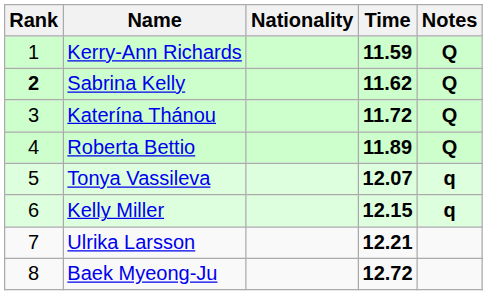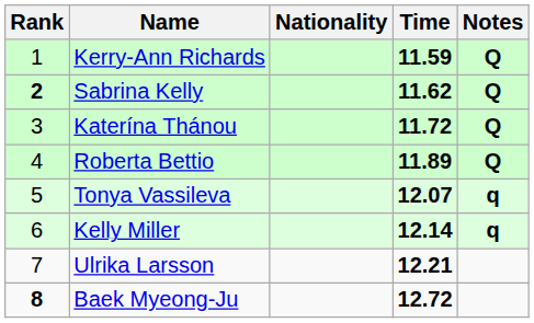 <table class="wikitable sortable" style="text-align:center">
 <tr>
 <th>Rank</th>
 <th>Name</th>
 <th>Nationality</th>
 <th>Time</th>
 <th>Notes</th>
 </tr>
 <tr bgcolor=ccffcc>
 <td>1</td>
 <td align=left><a href='#'>Kerry-Ann Richards</a></td>
 <td align=left></td>
 <td><strong>11.59</strong></td>
 <td><strong>Q</strong></td>
 </tr>
 <tr bgcolor=ccffcc>
 <td><strong>2</strong></td>
 <td align=left><a href='#'>Sabrina Kelly</a></td>
 <td align=left></td>
 <td><strong>11.62</strong></td>
 <td><strong>Q</strong></td>
 </tr>
 <tr bgcolor=ccffcc>
 <td>3</td>
 <td align=left><a href='#'>Katerína Thánou</a></td>
 <td align=left></td>
 <td><strong>11.72</strong></td>
 <td><strong>Q</strong></td>
 </tr>
 <tr bgcolor=ccffcc>
 <td>4</td>
 <td align=left><a href='#'>Roberta Bettio</a></td>
 <td align=left></td>
 <td><strong>11.89</strong></td>
 <td><strong>Q</strong></td>
 </tr>
 <tr bgcolor=ddffdd>
 <td>5</td>
 <td align=left><a href='#'>Tonya Vassileva</a></td>
 <td align=left></td>
 <td><strong>12.07</strong></td>
 <td><strong>q</strong></td>
 </tr>
 <tr bgcolor=ddffdd>
 <td>6</td>
 <td align=left><a href='#'>Kelly Miller</a></td>
 <td align=left></td>
-<td><strong>12.15</strong></td>
+<td><strong>12.14</strong></td>
 <td><strong>q</strong></td>
 </tr>
 <tr>
 <td>7</td>
 <td align=left><a href='#'>Ulrika Larsson</a></td>
 <td align=left></td>
 <td><strong>12.21</strong></td>
 <td></td>
 </tr>
 <tr>
-<td>8</td>
+<td><strong>8</strong></td>
 <td align=left><a href='#'>Baek Myeong-Ju</a></td>
 <td align=left></td>
 <td><strong>12.72</strong></td>
 <td></td>
 </tr>
 </table>
